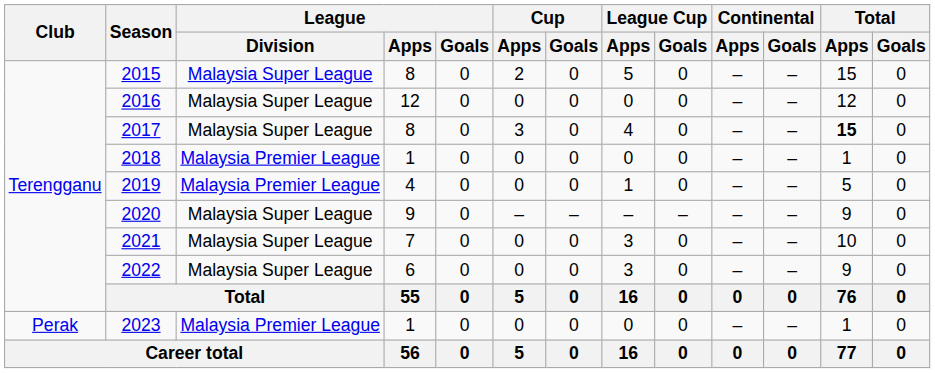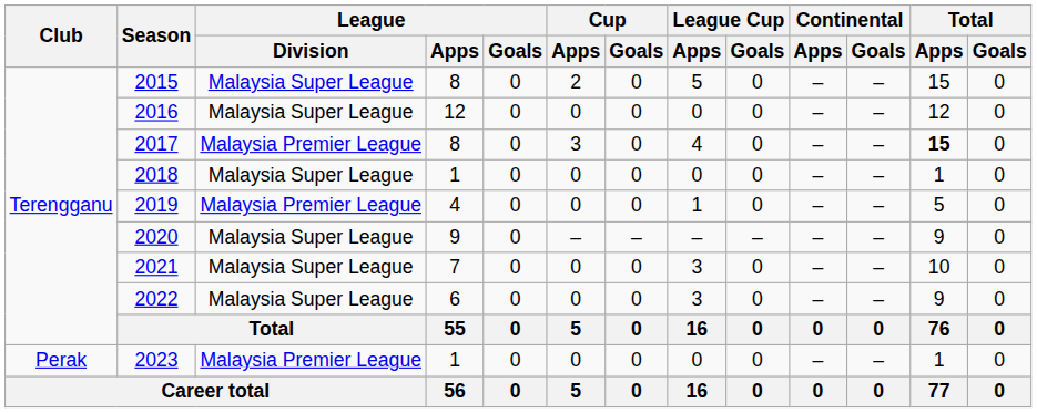 <table class="wikitable" style="text-align: center;">
 <tr>
 <th rowspan="2">Club</th>
 <th rowspan="2">Season</th>
 <th colspan="3">League</th>
 <th colspan="2">Cup</th>
 <th colspan="2">League Cup</th>
 <th colspan="2">Continental</th>
 <th colspan="2">Total</th>
 </tr>
 <tr>
 <th>Division</th>
 <th>Apps</th>
 <th>Goals</th>
 <th>Apps</th>
 <th>Goals</th>
 <th>Apps</th>
 <th>Goals</th>
 <th>Apps</th>
 <th>Goals</th>
 <th>Apps</th>
 <th>Goals</th>
 </tr>
 <tr>
 <td rowspan="9" valign="center"><a href='#'>Terengganu</a></td>
 <td><a href='#'>2015</a></td>
 <td><a href='#'>Malaysia Super League</a></td>
 <td>8</td>
 <td>0</td>
 <td>2</td>
 <td>0</td>
 <td>5</td>
 <td>0</td>
 <td>–</td>
 <td>–</td>
 <td>15</td>
 <td>0</td>
 </tr>
 <tr>
 <td><a href='#'>2016</a></td>
 <td>Malaysia Super League</td>
 <td>12</td>
 <td>0</td>
 <td>0</td>
 <td>0</td>
 <td>0</td>
 <td>0</td>
 <td>–</td>
 <td>–</td>
 <td>12</td>
 <td>0</td>
 </tr>
 <tr>
 <td><a href='#'>2017</a></td>
-<td>Malaysia Super League</td>
+<td><a href='#'>Malaysia Premier League</a></td>
 <td>8</td>
 <td>0</td>
 <td>3</td>
 <td>0</td>
 <td>4</td>
 <td>0</td>
 <td>–</td>
 <td>–</td>
 <td><strong>15</strong></td>
 <td>0</td>
 </tr>
 <tr>
 <td><a href='#'>2018</a></td>
-<td><a href='#'>Malaysia Premier League</a></td>
+<td>Malaysia Super League</td>
 <td>1</td>
 <td>0</td>
 <td>0</td>
 <td>0</td>
 <td>0</td>
 <td>0</td>
 <td>–</td>
 <td>–</td>
 <td>1</td>
 <td>0</td>
 </tr>
 <tr>
 <td><a href='#'>2019</a></td>
 <td><a href='#'>Malaysia Premier League</a></td>
 <td>4</td>
 <td>0</td>
 <td>0</td>
 <td>0</td>
 <td>1</td>
 <td>0</td>
 <td>–</td>
 <td>–</td>
 <td>5</td>
 <td>0</td>
 </tr>
 <tr>
 <td><a href='#'>2020</a></td>
 <td>Malaysia Super League</td>
 <td>9</td>
 <td>0</td>
 <td>–</td>
 <td>–</td>
 <td>–</td>
 <td>–</td>
 <td>–</td>
 <td>–</td>
 <td>9</td>
 <td>0</td>
 </tr>
 <tr>
 <td><a href='#'>2021</a></td>
 <td>Malaysia Super League</td>
 <td>7</td>
 <td>0</td>
 <td>0</td>
 <td>0</td>
 <td>3</td>
 <td>0</td>
 <td>–</td>
 <td>–</td>
 <td>10</td>
 <td>0</td>
 </tr>
 <tr>
 <td><a href='#'>2022</a></td>
 <td>Malaysia Super League</td>
 <td>6</td>
 <td>0</td>
 <td>0</td>
 <td>0</td>
 <td>3</td>
 <td>0</td>
 <td>–</td>
 <td>–</td>
 <td>9</td>
 <td>0</td>
 </tr>
 <tr>
 <th colspan=2>Total</th>
 <th>55</th>
 <th>0</th>
 <th>5</th>
 <th>0</th>
 <th>16</th>
 <th>0</th>
 <th>0</th>
 <th>0</th>
 <th>76</th>
 <th>0</th>
 </tr>
 <tr>
 <td><a href='#'>Perak</a></td>
 <td><a href='#'>2023</a></td>
 <td><a href='#'>Malaysia Premier League</a></td>
 <td>1</td>
 <td>0</td>
 <td>0</td>
 <td>0</td>
 <td>0</td>
 <td>0</td>
 <td>–</td>
 <td>–</td>
 <td>1</td>
 <td>0</td>
 </tr>
 <tr>
 <th colspan=3>Career total</th>
 <th>56</th>
 <th>0</th>
 <th>5</th>
 <th>0</th>
 <th>16</th>
 <th>0</th>
 <th>0</th>
 <th>0</th>
 <th>77</th>
 <th>0</th>
 </tr>
 </table>
